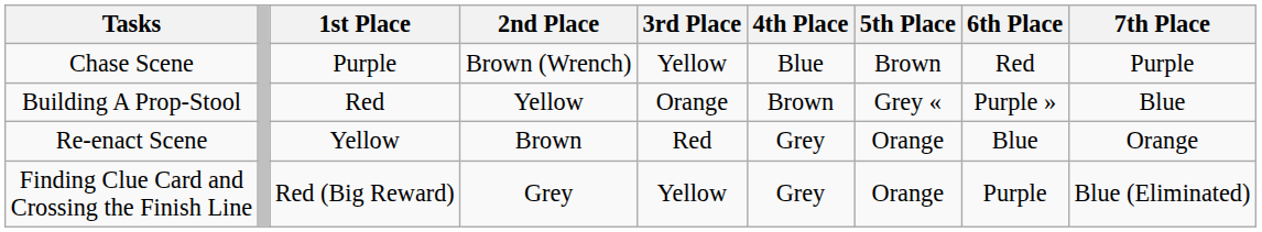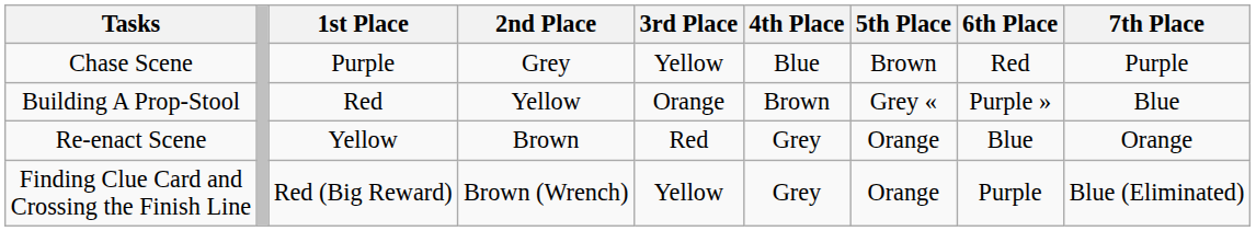 <table class="wikitable" align="center" style="text-align:center">
 <tr>
 <th>Tasks</th>
 <th style="background:#C0C0C0;" rowspan="5"></th>
 <th>1st Place</th>
 <th>2nd Place</th>
 <th>3rd Place</th>
 <th>4th Place</th>
 <th>5th Place</th>
 <th>6th Place</th>
 <th>7th Place</th>
 </tr>
 <tr>
 <td>Chase Scene</td>
 <td><span>Purple</span></td>
-<td><span>Brown (Wrench)</span></td>
+<td><span>Grey</span></td>
 <td><span>Yellow</span></td>
 <td><span>Blue</span></td>
 <td><span>Brown</span></td>
 <td><span>Red</span></td>
 <td><span>Purple</span></td>
 </tr>
 <tr>
 <td>Building A Prop-Stool</td>
 <td><span>Red</span></td>
 <td><span>Yellow</span></td>
 <td><span>Orange</span></td>
 <td><span>Brown</span></td>
 <td><span>Grey</span> <span>«</span></td>
 <td><span>Purple</span> <span>»</span></td>
 <td><span>Blue</span></td>
 </tr>
 <tr>
 <td>Re-enact Scene</td>
 <td><span>Yellow</span></td>
 <td><span>Brown</span></td>
 <td><span>Red</span></td>
 <td><span>Grey</span></td>
 <td><span>Orange</span></td>
 <td><span>Blue</span></td>
 <td><span>Orange</span></td>
 </tr>
 <tr>
 <td>Finding Clue Card and<br> Crossing the Finish Line</td>
 <td><span>Red (Big Reward)</span></td>
-<td><span>Grey</span></td>
+<td><span>Brown (Wrench)</span></td>
 <td><span>Yellow</span></td>
 <td><span>Grey</span></td>
 <td><span>Orange</span></td>
 <td><span>Purple</span></td>
 <td><span>Blue (Eliminated)</span></td>
 </tr>
 </table>
